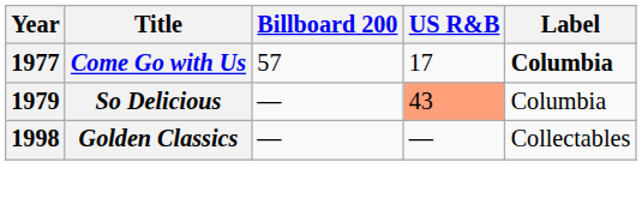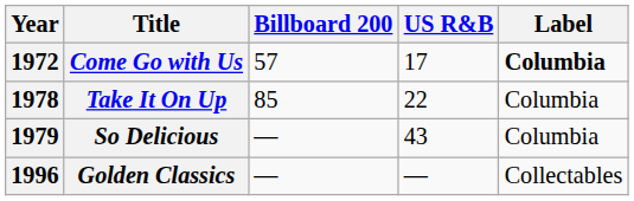 <table class="wikitable plainrowheaders sortable">
 <tr>
 <th scope="col">Year</th>
 <th scope="col">Title</th>
 <th scope="col"><a href='#'>Billboard 200</a></th>
 <th scope="col"><a href='#'>US R&B</a></th>
 <th scope="col">Label</th>
 </tr>
 <tr>
-<th scope="row">1977</th>
+<th scope="row">1972</th>
 <th scope="row"><em><a href='#'>Come Go with Us</a></em></th>
 <td>57</td>
 <td>17</td>
 <td><strong>Columbia</strong></td>
 </tr>
 <tr>
+<th scope="row">1978</th>
+<th scope="row"><em><a href='#'>Take It On Up</a></em></th>
+<td>85</td>
+<td>22</td>
+<td>Columbia</td>
+</tr>
+<tr>
 <th scope="row">1979</th>
 <th scope="row"><em>So Delicious</em></th>
 <td>—</td>
-<td style="background: lightsalmon;">43</td>
+<td>43</td>
 <td>Columbia</td>
 </tr>
 <tr>
-<th scope="row">1998</th>
+<th scope="row">1996</th>
 <th scope="row"><em>Golden Classics</em></th>
 <td>—</td>
 <td>—</td>
 <td>Collectables</td>
 </tr>
 </table>
